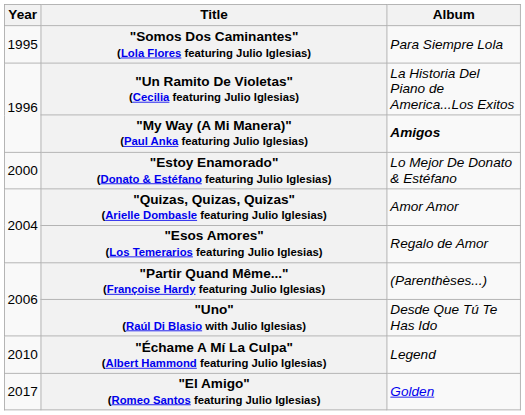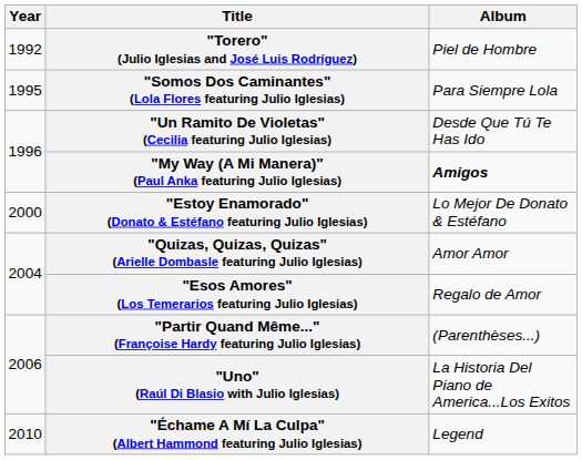 <table class="wikitable plainrowheaders">
 <tr>
 <th scope="col">Year</th>
 <th scope="col" style="width:25em;">Title</th>
 <th scope="col">Album</th>
+</tr>
+<tr>
+<td>1992</td>
+<th scope="row">"Torero" <br><small>(Julio Iglesias and <a href='#'>José Luis Rodríguez</a>)</small></th>
+<td><em>Piel de Hombre</em></td>
 </tr>
 <tr>
 <td>1995</td>
 <th scope="row">"Somos Dos Caminantes" <br><small>(<a href='#'>Lola Flores</a> featuring Julio Iglesias)</small></th>
 <td><em>Para Siempre Lola</em></td>
 </tr>
 <tr>
 <td rowspan="2">1996</td>
 <th scope="row">"Un Ramito De Violetas" <br><small>(<a href='#'>Cecilia</a> featuring Julio Iglesias)</small></th>
-<td><em>La Historia Del Piano de America...Los Exitos</em></td>
+<td><em>Desde Que Tú Te Has Ido</em></td>
 </tr>
 <tr>
 <th scope="row">"My Way (A Mi Manera)" <br><small>(<a href='#'>Paul Anka</a> featuring Julio Iglesias)</small></th>
 <td><strong><em>Amigos</em></strong></td>
 </tr>
 <tr>
 <td>2000</td>
 <th scope="row">"Estoy Enamorado" <br><small>(<a href='#'>Donato & Estéfano</a> featuring Julio Iglesias)</small></th>
 <td><em>Lo Mejor De Donato & Estéfano</em></td>
 </tr>
 <tr>
 <td rowspan="2">2004</td>
 <th scope="row">"Quizas, Quizas, Quizas" <br><small>(<a href='#'>Arielle Dombasle</a> featuring Julio Iglesias)</small></th>
 <td><em>Amor Amor</em></td>
 </tr>
 <tr>
 <th scope="row">"Esos Amores" <br><small>(<a href='#'>Los Temerarios</a> featuring Julio Iglesias)</small></th>
 <td><em>Regalo de Amor</em></td>
 </tr>
 <tr>
 <td rowspan="2">2006</td>
 <th scope="row">"Partir Quand Même..." <br><small>(<a href='#'>Françoise Hardy</a> featuring Julio Iglesias)</small></th>
 <td><em>(Parenthèses...)</em></td>
 </tr>
 <tr>
 <th scope="row">"Uno" <br><small>(<a href='#'>Raúl Di Blasio</a> with Julio Iglesias)</small></th>
-<td><em>Desde Que Tú Te Has Ido</em></td>
+<td><em>La Historia Del Piano de America...Los Exitos</em></td>
 </tr>
 <tr>
 <td>2010</td>
 <th scope="row">"Échame A Mí La Culpa" <br><small>(<a href='#'>Albert Hammond</a> featuring Julio Iglesias)</small></th>
 <td><em>Legend</em></td>
 </tr>
-<tr>
-<td>2017</td>
-<th scope="row">"El Amigo" <br><small>(<a href='#'>Romeo Santos</a> featuring Julio Iglesias)</small></th>
-<td><em><a href='#'>Golden</a></em></td>
-</tr>
 </table>
